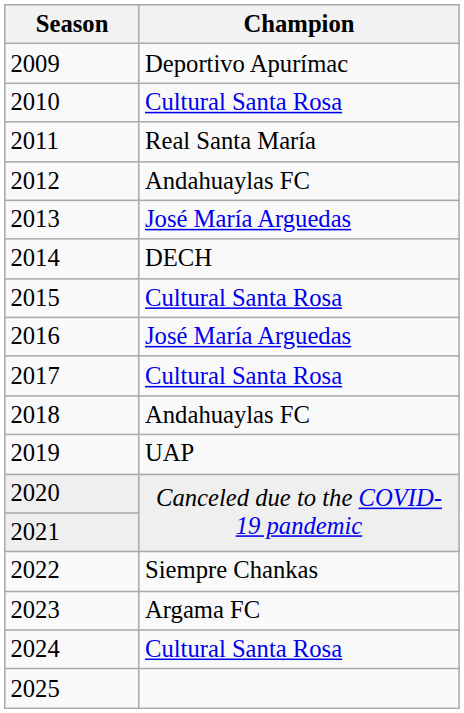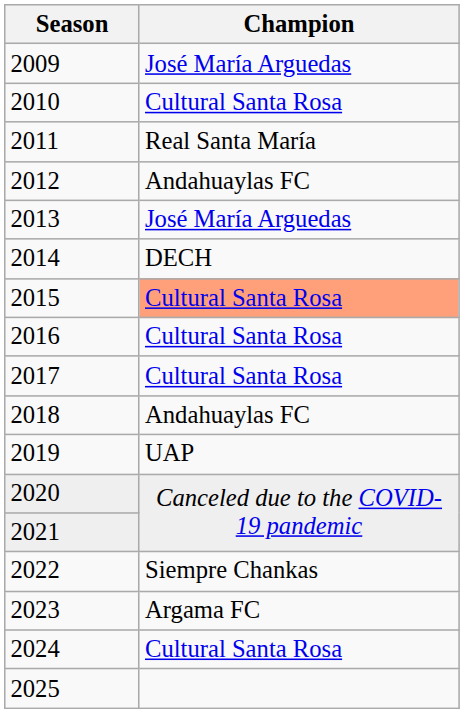 <table class="wikitable sortable">
 <tr>
 <th width=80px>Season</th>
 <th width=200px>Champion</th>
 </tr>
 <tr>
 <td>2009</td>
-<td>Deportivo Apurímac</td>
+<td><a href='#'>José María Arguedas</a></td>
 </tr>
 <tr>
 <td>2010</td>
 <td><a href='#'>Cultural Santa Rosa</a></td>
 </tr>
 <tr>
 <td>2011</td>
 <td>Real Santa María</td>
 </tr>
 <tr>
 <td>2012</td>
 <td>Andahuaylas FC</td>
 </tr>
 <tr>
 <td>2013</td>
 <td><a href='#'>José María Arguedas</a></td>
 </tr>
 <tr>
 <td>2014</td>
 <td>DECH</td>
 </tr>
 <tr>
 <td>2015</td>
-<td><a href='#'>Cultural Santa Rosa</a></td>
+<td style="background: lightsalmon;"><a href='#'>Cultural Santa Rosa</a></td>
 </tr>
 <tr>
 <td>2016</td>
-<td><a href='#'>José María Arguedas</a></td>
+<td><a href='#'>Cultural Santa Rosa</a></td>
 </tr>
 <tr>
 <td>2017</td>
 <td><a href='#'>Cultural Santa Rosa</a></td>
 </tr>
 <tr>
 <td>2018</td>
 <td>Andahuaylas FC</td>
 </tr>
 <tr>
 <td>2019</td>
 <td>UAP</td>
 </tr>
 <tr bgcolor=#efefef>
 <td>2020</td>
 <td rowspan=2 colspan="1" align=center><em>Canceled due to the <a href='#'>COVID-19 pandemic</a></em></td>
 </tr>
 <tr bgcolor=#efefef>
 <td>2021</td>
 </tr>
 <tr>
 <td>2022</td>
 <td>Siempre Chankas</td>
 </tr>
 <tr>
 <td>2023</td>
 <td>Argama FC</td>
 </tr>
 <tr>
 <td>2024</td>
 <td><a href='#'>Cultural Santa Rosa</a></td>
 </tr>
 <tr>
 <td>2025</td>
 <td></td>
 </tr>
 <tr>
 </tr>
 </table>
